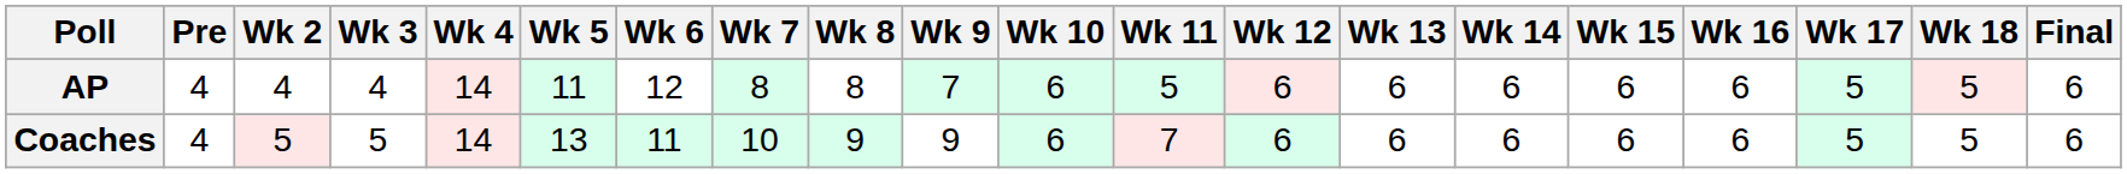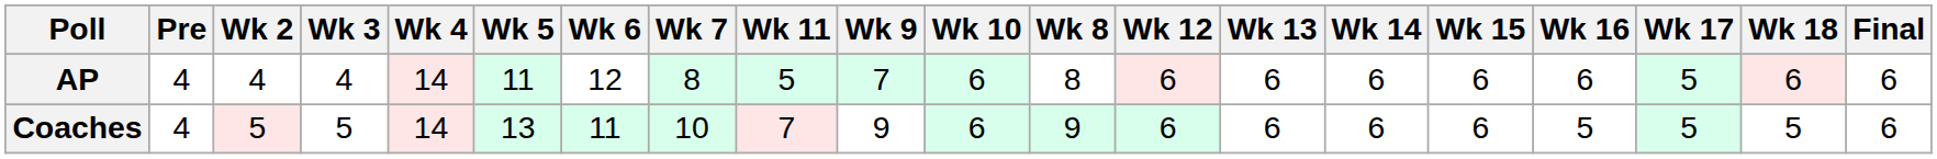 <table class="wikitable" style="white-space:nowrap;">
 <tr>
 <th>Poll</th>
 <th>Pre</th>
 <th>Wk 2</th>
 <th>Wk 3</th>
 <th>Wk 4</th>
 <th>Wk 5</th>
 <th>Wk 6</th>
 <th>Wk 7</th>
-<th>Wk 8</th>
+<th>Wk 11</th>
 <th>Wk 9</th>
 <th>Wk 10</th>
-<th>Wk 11</th>
+<th>Wk 8</th>
 <th>Wk 12</th>
 <th>Wk 13</th>
 <th>Wk 14</th>
 <th>Wk 15</th>
 <th>Wk 16</th>
 <th>Wk 17</th>
 <th>Wk 18</th>
 <th>Final</th>
 </tr>
 <tr style="text-align:center;">
 <th>AP</th>
 <td style="background:#FFF;">4</td>
 <td style="background:#FFF;">4</td>
 <td style="background:#FFF;">4</td>
 <td style="background:#FFE6E6;">14</td>
 <td style="background:#D8FFEB;">11</td>
 <td style="background:#FFF;">12</td>
 <td style="background:#D8FFEB;">8</td>
-<td style="background:#FFF;">8</td>
+<td style="background:#D8FFEB;">5</td>
 <td style="background:#D8FFEB;">7</td>
 <td style="background:#D8FFEB;">6</td>
-<td style="background:#D8FFEB;">5</td>
+<td style="background:#FFF;">8</td>
 <td style="background:#FFE6E6;">6</td>
 <td style="background:#FFF;">6</td>
 <td style="background:#FFF;">6</td>
 <td style="background:#FFF;">6</td>
 <td style="background:#FFF;">6</td>
 <td style="background:#D8FFEB;">5</td>
-<td style="background:#FFE6E6;">5</td>
+<td style="background:#FFE6E6;">6</td>
 <td style="background:#FFF;">6</td>
 </tr>
 <tr style="text-align:center;">
 <th>Coaches</th>
 <td style="background:#FFF;">4</td>
 <td style="background:#FFE6E6;">5</td>
 <td style="background:#FFF;">5</td>
 <td style="background:#FFE6E6;">14</td>
 <td style="background:#D8FFEB;">13</td>
 <td style="background:#D8FFEB;">11</td>
 <td style="background:#D8FFEB;">10</td>
-<td style="background:#D8FFEB;">9</td>
+<td style="background:#FFE6E6;">7</td>
 <td style="background:#FFF;">9</td>
 <td style="background:#D8FFEB;">6</td>
-<td style="background:#FFE6E6;">7</td>
+<td style="background:#D8FFEB;">9</td>
 <td style="background:#D8FFEB;">6</td>
 <td style="background:#FFF;">6</td>
 <td style="background:#FFF;">6</td>
 <td style="background:#FFF;">6</td>
-<td style="background:#FFF;">6</td>
+<td style="background:#FFF;">5</td>
 <td style="background:#D8FFEB;">5</td>
 <td style="background:#FFF;">5</td>
 <td style="background:#FFF;">6</td>
 </tr>
 </table>
